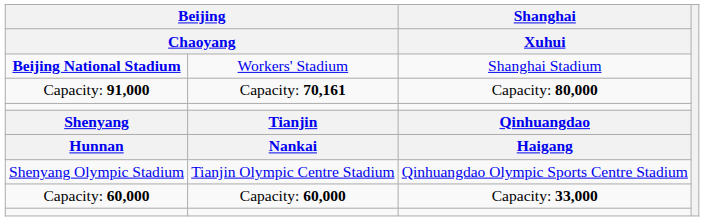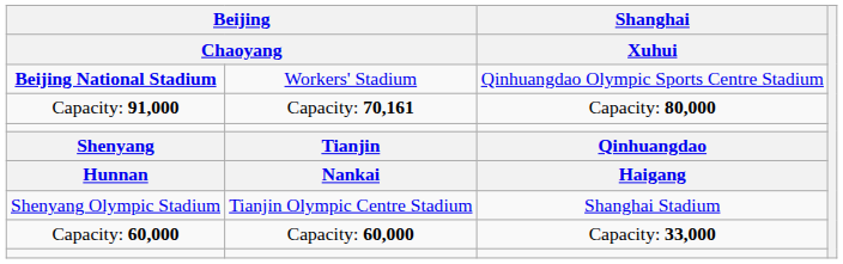 <table class="wikitable" style="text-align:center;margin-left:auto; margin-right:auto;">
 <tr>
 <th colspan="2"><a href='#'>Beijing</a></th>
 <th><a href='#'>Shanghai</a></th>
 <th rowspan="10"></th>
 </tr>
 <tr>
 <th colspan="2"><a href='#'>Chaoyang</a></th>
 <th><a href='#'>Xuhui</a></th>
 </tr>
 <tr>
 <td><strong><a href='#'>Beijing National Stadium</a></strong></td>
 <td><a href='#'>Workers' Stadium</a></td>
-<td><a href='#'>Shanghai Stadium</a></td>
+<td><a href='#'>Qinhuangdao Olympic Sports Centre Stadium</a></td>
 </tr>
 <tr>
 <td>Capacity: <strong>91,000</strong></td>
 <td>Capacity: <strong>70,161</strong></td>
 <td>Capacity: <strong>80,000</strong></td>
 </tr>
 <tr>
 <td></td>
 <td></td>
 <td></td>
 </tr>
 <tr>
 <th><a href='#'>Shenyang</a></th>
 <th><a href='#'>Tianjin</a></th>
 <th><a href='#'>Qinhuangdao</a></th>
 </tr>
 <tr>
 <th><a href='#'>Hunnan</a></th>
 <th><a href='#'>Nankai</a></th>
 <th><a href='#'>Haigang</a></th>
 </tr>
 <tr>
 <td><a href='#'>Shenyang Olympic Stadium</a></td>
 <td><a href='#'>Tianjin Olympic Centre Stadium</a></td>
-<td><a href='#'>Qinhuangdao Olympic Sports Centre Stadium</a></td>
+<td><a href='#'>Shanghai Stadium</a></td>
 </tr>
 <tr>
 <td>Capacity: <strong>60,000</strong></td>
 <td>Capacity: <strong>60,000</strong></td>
 <td>Capacity: <strong>33,000</strong></td>
 </tr>
 <tr>
 <td></td>
 <td></td>
 <td></td>
 </tr>
 </table>
